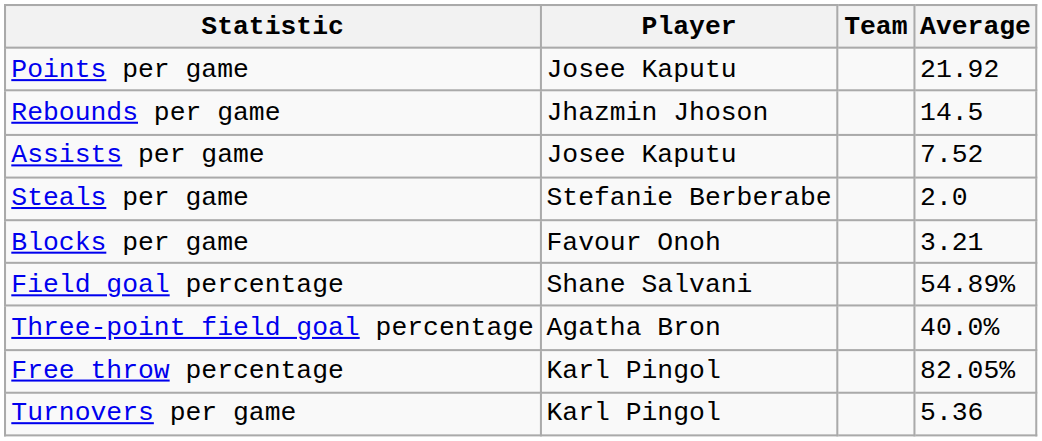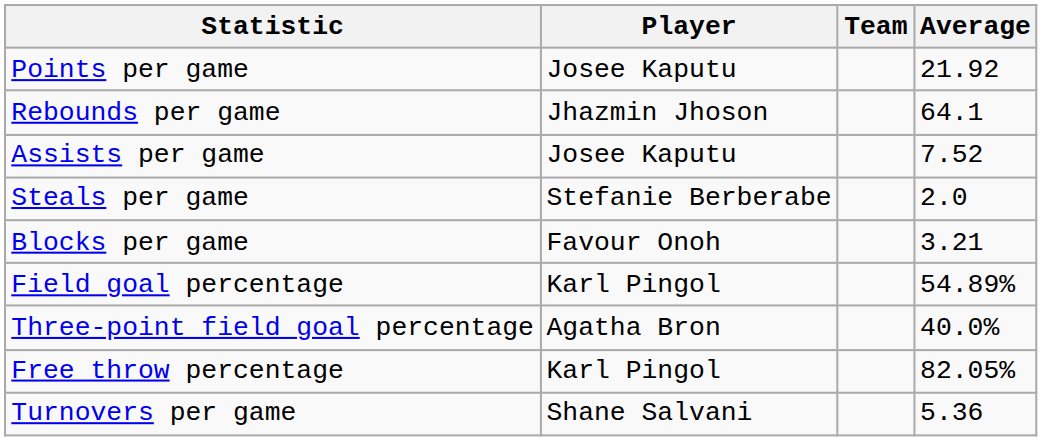 <table class="wikitable">
 <tr>
 <th>Statistic</th>
 <th>Player</th>
 <th>Team</th>
 <th>Average</th>
 </tr>
 <tr>
 <td><a href='#'>Points</a> per game</td>
 <td> Josee Kaputu</td>
 <td></td>
 <td>21.92</td>
 </tr>
 <tr>
 <td><a href='#'>Rebounds</a> per game</td>
 <td> Jhazmin Jhoson</td>
 <td></td>
-<td>14.5</td>
+<td>64.1</td>
 </tr>
 <tr>
 <td><a href='#'>Assists</a> per game</td>
 <td> Josee Kaputu</td>
 <td></td>
 <td>7.52</td>
 </tr>
 <tr>
 <td><a href='#'>Steals</a> per game</td>
 <td> Stefanie Berberabe</td>
 <td></td>
 <td>2.0</td>
 </tr>
 <tr>
 <td><a href='#'>Blocks</a> per game</td>
 <td> Favour Onoh</td>
 <td></td>
 <td>3.21</td>
 </tr>
 <tr>
 <td><a href='#'>Field goal</a> percentage</td>
-<td> Shane Salvani</td>
+<td> Karl Pingol</td>
 <td></td>
 <td>54.89%</td>
 </tr>
 <tr>
 <td><a href='#'>Three-point field goal</a> percentage</td>
 <td> Agatha Bron</td>
 <td></td>
 <td>40.0%</td>
 </tr>
 <tr>
 <td><a href='#'>Free throw</a> percentage</td>
 <td> Karl Pingol</td>
 <td></td>
 <td>82.05%</td>
 </tr>
 <tr>
 <td><a href='#'>Turnovers</a> per game</td>
-<td> Karl Pingol</td>
+<td> Shane Salvani</td>
 <td></td>
 <td>5.36</td>
 </tr>
 </table>
